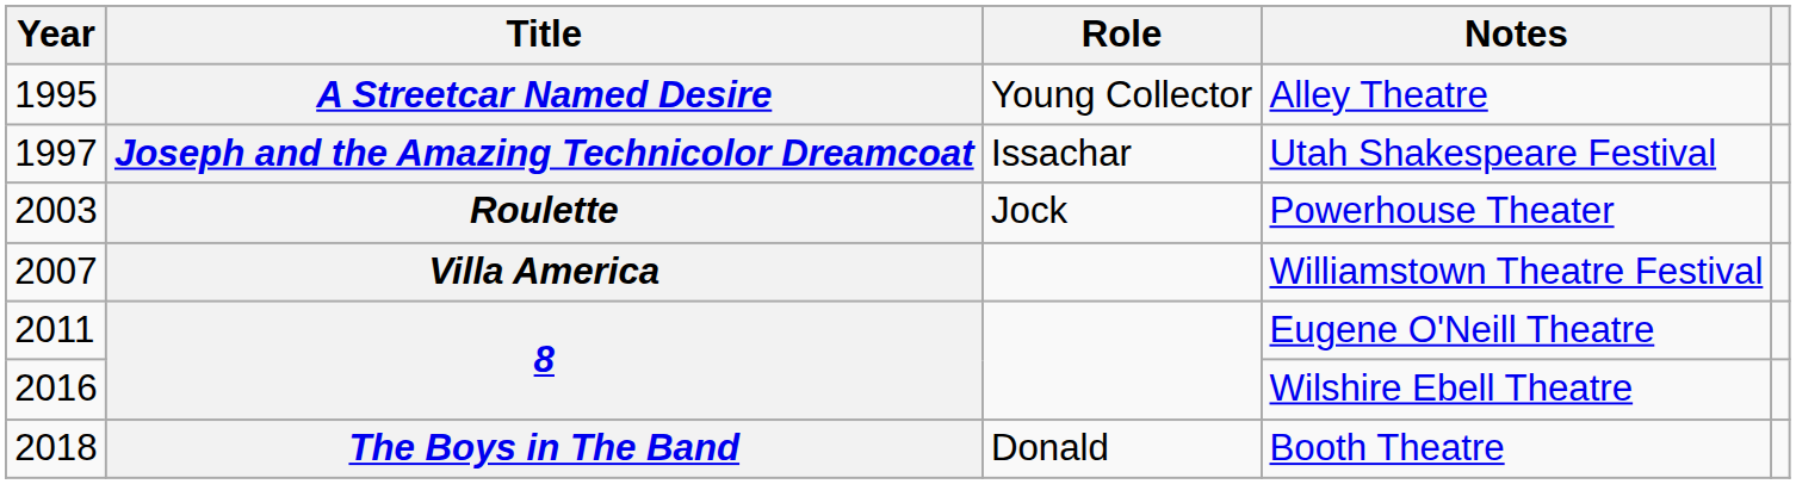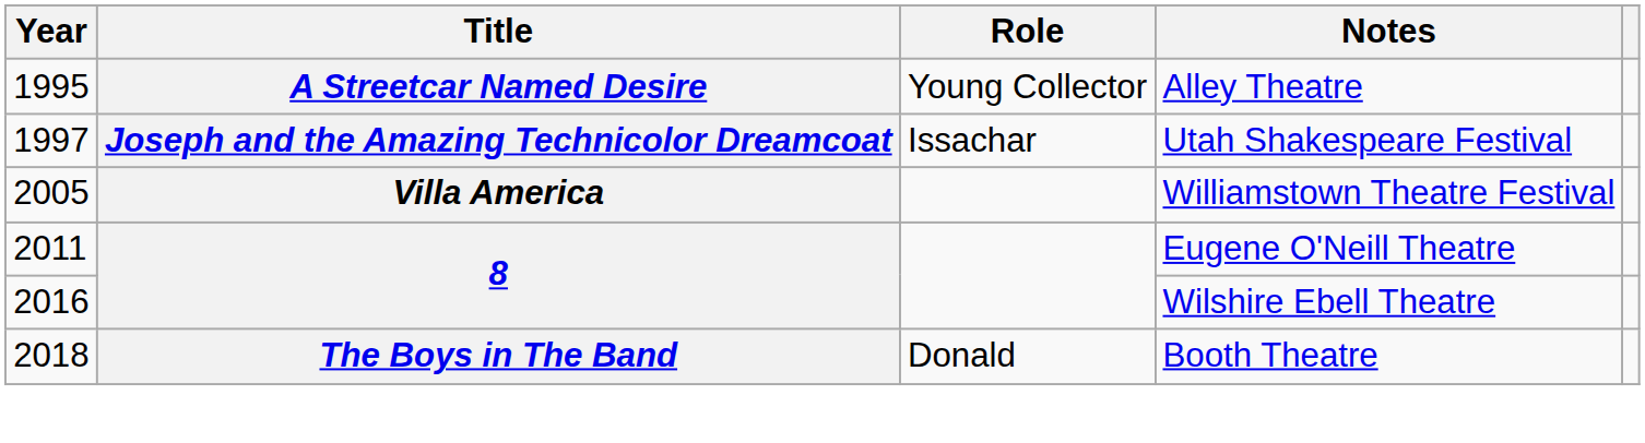 <table class="wikitable plainrowheaders sortable">
 <tr>
 <th scope="col">Year</th>
 <th scope="col">Title</th>
 <th scope="col">Role</th>
 <th scope="col" class="unsortable">Notes</th>
 <th scope="col" class="unsortable"></th>
 </tr>
 <tr>
 <td>1995</td>
 <th scope="row"><em><a href='#'>A Streetcar Named Desire</a></em></th>
 <td>Young Collector</td>
 <td><a href='#'>Alley Theatre</a></td>
 <td style="text-align:center;"></td>
 </tr>
 <tr>
 <td>1997</td>
 <th scope="row"><em><a href='#'>Joseph and the Amazing Technicolor Dreamcoat</a></em></th>
 <td>Issachar</td>
 <td><a href='#'>Utah Shakespeare Festival</a></td>
 <td style="text-align:center;"></td>
 </tr>
 <tr>
-<td>2003</td>
-<th scope="row"><em>Roulette</em></th>
-<td>Jock</td>
-<td><a href='#'>Powerhouse Theater</a></td>
-<td style="text-align:center;"></td>
-</tr>
-<tr>
-<td>2007</td>
+<td>2005</td>
 <th scope="row"><em>Villa America</em></th>
 <td></td>
 <td><a href='#'>Williamstown Theatre Festival</a></td>
 <td style="text-align:center;"></td>
 </tr>
 <tr>
 <td>2011</td>
 <th scope="row" rowspan="2"><em><a href='#'>8</a></em></th>
 <td rowspan="2"></td>
 <td><a href='#'>Eugene O'Neill Theatre</a></td>
 <td style="text-align:center;"></td>
 </tr>
 <tr>
 <td>2016</td>
 <td><a href='#'>Wilshire Ebell Theatre</a></td>
 <td style="text-align:center;"></td>
 </tr>
 <tr>
 <td>2018</td>
 <th scope="row"><em><a href='#'>The Boys in The Band</a></em></th>
 <td>Donald</td>
 <td><a href='#'>Booth Theatre</a></td>
 <td style="text-align:center;"></td>
 </tr>
 </table>
